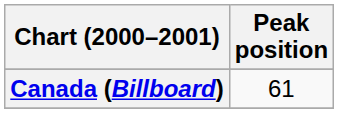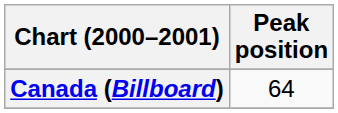 <table class="wikitable sortable plainrowheaders" style="text-align:center">
 <tr>
 <th scope="col">Chart (2000–2001)</th>
 <th scope="col">Peak<br>position</th>
 </tr>
 <tr>
 </tr>
 <tr>
 </tr>
 <tr>
 </tr>
 <tr>
 </tr>
 <tr>
 <th scope="row"><a href='#'>Canada</a> (<em><a href='#'>Billboard</a></em>)</th>
-<td>61</td>
+<td>64</td>
 </tr>
 <tr>
 </tr>
 <tr>
 </tr>
 <tr>
 </tr>
 <tr>
 </tr>
 <tr>
 </tr>
 <tr>
 </tr>
 <tr>
 </tr>
 <tr>
 </tr>
 <tr>
 </tr>
 <tr>
 </tr>
 <tr>
 </tr>
 <tr>
 </tr>
 <tr>
 </tr>
 <tr>
 </tr>
 <tr>
 </tr>
 <tr>
 </tr>
 </table>
